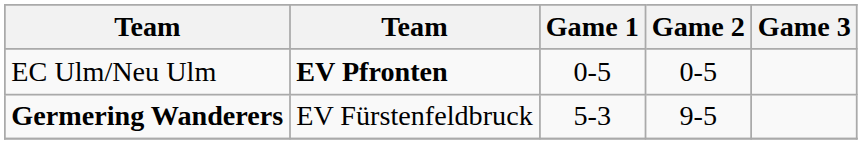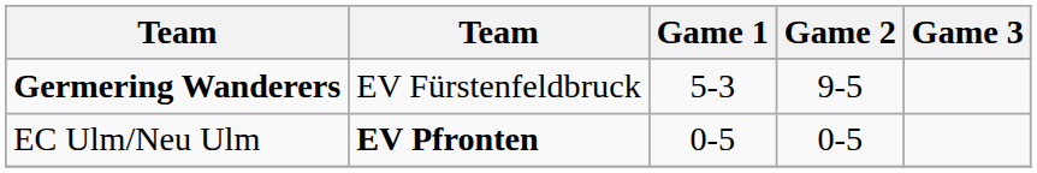 <table class="wikitable">
 <tr>
 <th>Team</th>
 <th>Team</th>
 <th>Game 1</th>
 <th>Game 2</th>
 <th>Game 3</th>
 </tr>
 <tr>
+<td><strong>Germering Wanderers</strong></td>
+<td>EV Fürstenfeldbruck</td>
+<td align="center">5-3</td>
+<td align="center">9-5</td>
+<td></td>
+</tr>
+<tr>
 <td>EC Ulm/Neu Ulm</td>
 <td><strong>EV Pfronten</strong></td>
 <td align="center">0-5</td>
 <td align="center">0-5</td>
 <td></td>
 </tr>
 <tr>
-<td><strong>Germering Wanderers</strong></td>
-<td>EV Fürstenfeldbruck</td>
-<td align="center">5-3</td>
-<td align="center">9-5</td>
-<td></td>
-</tr>
-<tr>
 </tr>
 </table>
